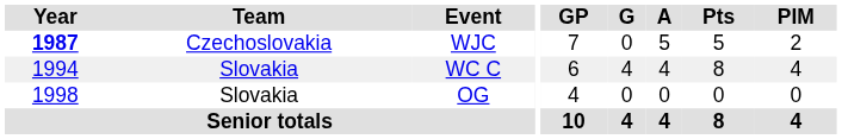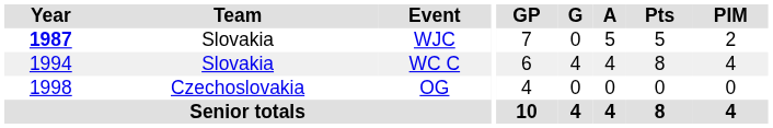 <table border="0" cellpadding="1" cellspacing="0" ID="Table3" style="text-align:center; width:40em">
 <tr bgcolor="#e0e0e0">
 <th>Year</th>
 <th>Team</th>
 <th>Event</th>
 <th rowspan="102" bgcolor="#ffffff"></th>
 <th>GP</th>
 <th>G</th>
 <th>A</th>
 <th>Pts</th>
 <th>PIM</th>
 </tr>
 <tr>
 <td><strong><a href='#'>1987</a></strong></td>
-<td><a href='#'>Czechoslovakia</a></td>
+<td>Slovakia</td>
 <td><a href='#'>WJC</a></td>
 <td>7</td>
 <td>0</td>
 <td>5</td>
 <td>5</td>
 <td>2</td>
 </tr>
 <tr bgcolor="#f0f0f0">
 <td><a href='#'>1994</a></td>
 <td><a href='#'>Slovakia</a></td>
 <td><a href='#'>WC C</a></td>
 <td>6</td>
 <td>4</td>
 <td>4</td>
 <td>8</td>
 <td>4</td>
 </tr>
 <tr>
 <td><a href='#'>1998</a></td>
-<td>Slovakia</td>
+<td><a href='#'>Czechoslovakia</a></td>
 <td><a href='#'>OG</a></td>
 <td>4</td>
 <td>0</td>
 <td>0</td>
 <td>0</td>
 <td>0</td>
 </tr>
 <tr bgcolor="#e0e0e0">
 <th colspan="3">Senior totals</th>
 <th>10</th>
 <th>4</th>
 <th>4</th>
 <th>8</th>
 <th>4</th>
 </tr>
 </table>
